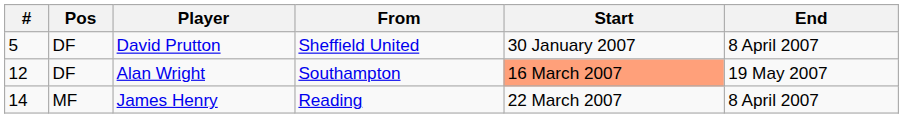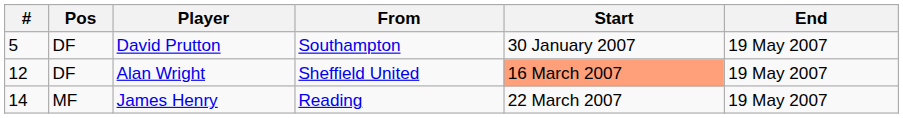 <table width=50% class="wikitable" style="text-align:center; font-size:95%; text-align:left">
 <tr>
 <th>#</th>
 <th>Pos</th>
 <th>Player</th>
 <th>From</th>
 <th>Start</th>
 <th>End</th>
 </tr>
 <tr --->
 <td>5</td>
 <td>DF</td>
 <td> <a href='#'>David Prutton</a></td>
-<td> <a href='#'>Sheffield United</a></td>
+<td> <a href='#'>Southampton</a></td>
 <td>30 January 2007</td>
-<td>8 April 2007</td>
+<td>19 May 2007</td>
 </tr>
 <tr --->
 <td>12</td>
 <td>DF</td>
 <td> <a href='#'>Alan Wright</a></td>
-<td> <a href='#'>Southampton</a></td>
+<td> <a href='#'>Sheffield United</a></td>
 <td style="background: lightsalmon;">16 March 2007</td>
 <td>19 May 2007</td>
 </tr>
 <tr --->
 <td>14</td>
 <td>MF</td>
 <td> <a href='#'>James Henry</a></td>
 <td> <a href='#'>Reading</a></td>
 <td>22 March 2007</td>
-<td>8 April 2007</td>
+<td>19 May 2007</td>
 </tr>
 </table>
